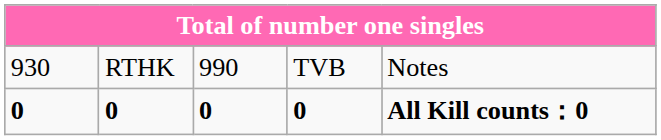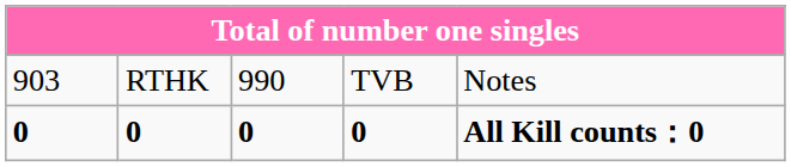 <table class="wikitable">
 <tr>
 <th style="background:#FF69B4; color:white" colspan="5"><strong>Total of number one singles</strong></th>
 </tr>
 <tr>
-<td width="50">930</td>
+<td width="50">903</td>
 <td width="50">RTHK</td>
 <td width="50">990</td>
 <td width="50">TVB</td>
 <td width="160">Notes</td>
 </tr>
 <tr>
 <td><strong>0</strong></td>
 <td><strong>0</strong></td>
 <td><strong>0</strong></td>
 <td><strong>0</strong></td>
 <td><strong>All Kill counts：0</strong></td>
 </tr>
 </table>
